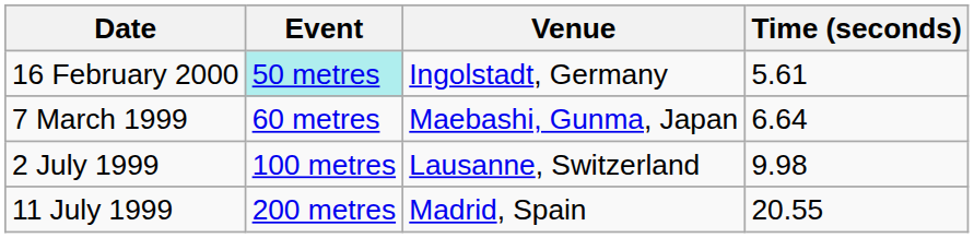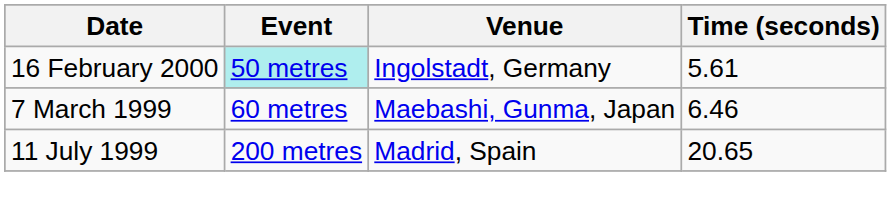 <table class="wikitable" style="border-collapse: collapse; font-size: 95%;">
 <tr>
 <th>Date</th>
 <th>Event</th>
 <th>Venue</th>
 <th>Time (seconds)</th>
 </tr>
 <tr>
 <td>16 February 2000</td>
 <td style="background: paleturquoise;"><a href='#'>50 metres</a></td>
 <td><a href='#'>Ingolstadt</a>, Germany</td>
 <td>5.61</td>
 </tr>
 <tr>
 <td>7 March 1999</td>
 <td><a href='#'>60 metres</a></td>
 <td><a href='#'>Maebashi, Gunma</a>, Japan</td>
-<td>6.64</td>
-</tr>
-<tr>
-<td>2 July 1999</td>
-<td><a href='#'>100 metres</a></td>
-<td><a href='#'>Lausanne</a>, Switzerland</td>
-<td>9.98</td>
+<td>6.46</td>
 </tr>
 <tr>
 <td>11 July 1999</td>
 <td><a href='#'>200 metres</a></td>
 <td><a href='#'>Madrid</a>, Spain</td>
-<td>20.55</td>
+<td>20.65</td>
 </tr>
 </table>
